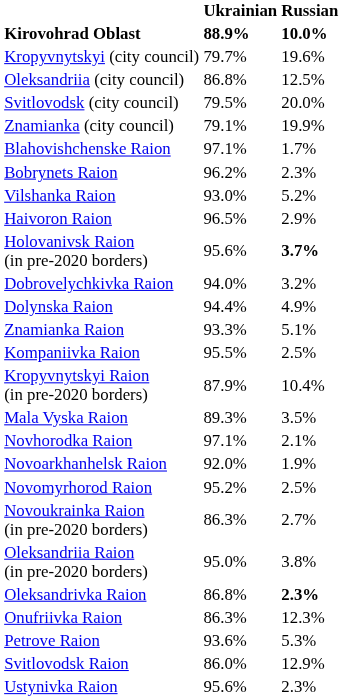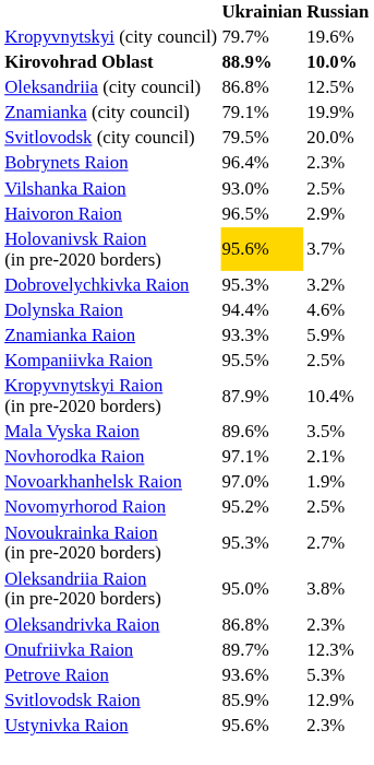 <table class="standard sortable">
 <tr>
 <th></th>
 <th>Ukrainian</th>
 <th>Russian</th>
 </tr>
 <tr>
+<td><a href='#'>Kropyvnytskyi</a> (city council)</td>
+<td>79.7%</td>
+<td>19.6%</td>
+</tr>
+<tr>
 <td><strong>Kirovohrad Oblast</strong></td>
 <td><strong>88.9%</strong></td>
 <td><strong>10.0%</strong></td>
-</tr>
-<tr>
-<td><a href='#'>Kropyvnytskyi</a> (city council)</td>
-<td>79.7%</td>
-<td>19.6%</td>
 </tr>
 <tr>
 <td><a href='#'>Oleksandriia</a> (city council)</td>
 <td>86.8%</td>
 <td>12.5%</td>
 </tr>
 <tr>
+<td><a href='#'>Znamianka</a> (city council)</td>
+<td>79.1%</td>
+<td>19.9%</td>
+</tr>
+<tr>
 <td><a href='#'>Svitlovodsk</a> (city council)</td>
 <td>79.5%</td>
 <td>20.0%</td>
 </tr>
 <tr>
-<td><a href='#'>Znamianka</a> (city council)</td>
-<td>79.1%</td>
-<td>19.9%</td>
-</tr>
-<tr>
-<td><a href='#'>Blahovishchenske Raion</a></td>
-<td>97.1%</td>
-<td>1.7%</td>
-</tr>
-<tr>
 <td><a href='#'>Bobrynets Raion</a></td>
-<td>96.2%</td>
+<td>96.4%</td>
 <td>2.3%</td>
 </tr>
 <tr>
 <td><a href='#'>Vilshanka Raion</a></td>
 <td>93.0%</td>
-<td>5.2%</td>
+<td>2.5%</td>
 </tr>
 <tr>
 <td><a href='#'>Haivoron Raion</a></td>
 <td>96.5%</td>
 <td>2.9%</td>
 </tr>
 <tr>
 <td><a href='#'>Holovanivsk Raion</a><br>(in pre-2020 borders)</td>
-<td>95.6%</td>
-<td><strong>3.7%</strong></td>
+<td style="background: gold;">95.6%</td>
+<td>3.7%</td>
 </tr>
 <tr>
 <td><a href='#'>Dobrovelychkivka Raion</a></td>
-<td>94.0%</td>
+<td>95.3%</td>
 <td>3.2%</td>
 </tr>
 <tr>
 <td><a href='#'>Dolynska Raion</a></td>
 <td>94.4%</td>
-<td>4.9%</td>
+<td>4.6%</td>
 </tr>
 <tr>
 <td><a href='#'>Znamianka Raion</a></td>
 <td>93.3%</td>
-<td>5.1%</td>
+<td>5.9%</td>
 </tr>
 <tr>
 <td><a href='#'>Kompaniivka Raion</a></td>
 <td>95.5%</td>
 <td>2.5%</td>
 </tr>
 <tr>
 <td><a href='#'>Kropyvnytskyi Raion</a><br>(in pre-2020 borders)</td>
 <td>87.9%</td>
 <td>10.4%</td>
 </tr>
 <tr>
 <td><a href='#'>Mala Vyska Raion</a></td>
-<td>89.3%</td>
+<td>89.6%</td>
 <td>3.5%</td>
 </tr>
 <tr>
 <td><a href='#'>Novhorodka Raion</a></td>
 <td>97.1%</td>
 <td>2.1%</td>
 </tr>
 <tr>
 <td><a href='#'>Novoarkhanhelsk Raion</a></td>
-<td>92.0%</td>
+<td>97.0%</td>
 <td>1.9%</td>
 </tr>
 <tr>
 <td><a href='#'>Novomyrhorod Raion</a></td>
 <td>95.2%</td>
 <td>2.5%</td>
 </tr>
 <tr>
 <td><a href='#'>Novoukrainka Raion</a><br>(in pre-2020 borders)</td>
-<td>86.3%</td>
+<td>95.3%</td>
 <td>2.7%</td>
 </tr>
 <tr>
 <td><a href='#'>Oleksandriia Raion</a><br>(in pre-2020 borders)</td>
 <td>95.0%</td>
 <td>3.8%</td>
 </tr>
 <tr>
 <td><a href='#'>Oleksandrivka Raion</a></td>
 <td>86.8%</td>
-<td><strong>2.3%</strong></td>
+<td>2.3%</td>
 </tr>
 <tr>
 <td><a href='#'>Onufriivka Raion</a></td>
-<td>86.3%</td>
+<td>89.7%</td>
 <td>12.3%</td>
 </tr>
 <tr>
 <td><a href='#'>Petrove Raion</a></td>
 <td>93.6%</td>
 <td>5.3%</td>
 </tr>
 <tr>
 <td><a href='#'>Svitlovodsk Raion</a></td>
-<td>86.0%</td>
+<td>85.9%</td>
 <td>12.9%</td>
 </tr>
 <tr>
 <td><a href='#'>Ustynivka Raion</a></td>
 <td>95.6%</td>
 <td>2.3%</td>
 </tr>
 </table>
